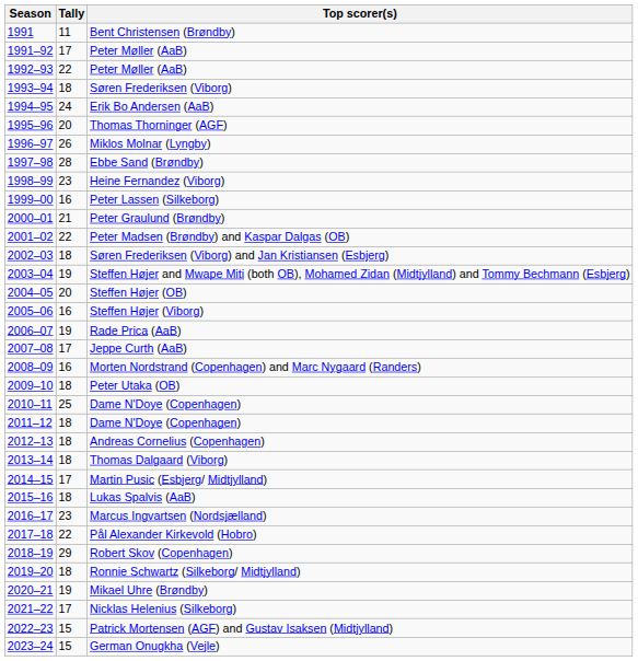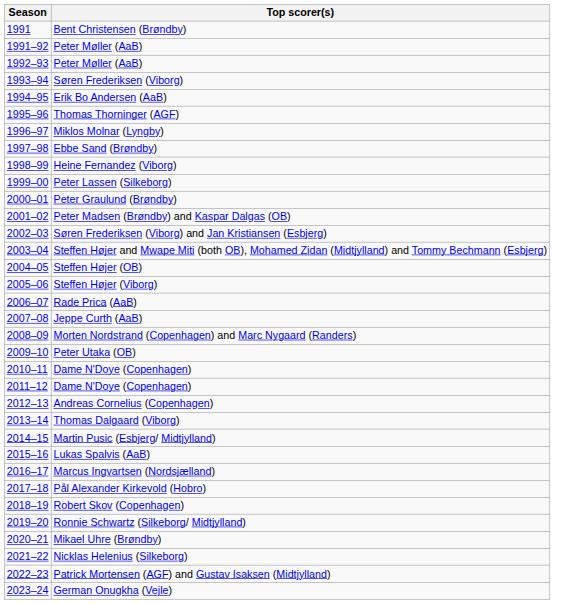 <table class="wikitable">
 <tr>
 <th>Season</th>
-<th>Tally</th>
 <th>Top scorer(s)</th>
 </tr>
 <tr>
 <td><a href='#'>1991</a></td>
-<td>11</td>
 <td><a href='#'>Bent Christensen</a> (<a href='#'>Brøndby</a>)</td>
 </tr>
 <tr>
 <td><a href='#'>1991–92</a></td>
-<td>17</td>
 <td><a href='#'>Peter Møller</a> (<a href='#'>AaB</a>)</td>
 </tr>
 <tr>
 <td><a href='#'>1992–93</a></td>
-<td>22</td>
 <td><a href='#'>Peter Møller</a> (<a href='#'>AaB</a>)</td>
 </tr>
 <tr>
 <td><a href='#'>1993–94</a></td>
-<td>18</td>
 <td><a href='#'>Søren Frederiksen</a> (<a href='#'>Viborg</a>)</td>
 </tr>
 <tr>
 <td><a href='#'>1994–95</a></td>
-<td>24</td>
 <td><a href='#'>Erik Bo Andersen</a> (<a href='#'>AaB</a>)</td>
 </tr>
 <tr>
 <td><a href='#'>1995–96</a></td>
-<td>20</td>
 <td><a href='#'>Thomas Thorninger</a> (<a href='#'>AGF</a>)</td>
 </tr>
 <tr>
 <td><a href='#'>1996–97</a></td>
-<td>26</td>
 <td><a href='#'>Miklos Molnar</a> (<a href='#'>Lyngby</a>)</td>
 </tr>
 <tr>
 <td><a href='#'>1997–98</a></td>
-<td>28</td>
 <td><a href='#'>Ebbe Sand</a> (<a href='#'>Brøndby</a>)</td>
 </tr>
 <tr>
 <td><a href='#'>1998–99</a></td>
-<td>23</td>
 <td><a href='#'>Heine Fernandez</a> (<a href='#'>Viborg</a>)</td>
 </tr>
 <tr>
 <td><a href='#'>1999–00</a></td>
-<td>16</td>
 <td><a href='#'>Peter Lassen</a> (<a href='#'>Silkeborg</a>)</td>
 </tr>
 <tr>
 <td><a href='#'>2000–01</a></td>
-<td>21</td>
 <td><a href='#'>Peter Graulund</a> (<a href='#'>Brøndby</a>)</td>
 </tr>
 <tr>
 <td><a href='#'>2001–02</a></td>
-<td>22</td>
 <td><a href='#'>Peter Madsen</a> (<a href='#'>Brøndby</a>) and <a href='#'>Kaspar Dalgas</a> (<a href='#'>OB</a>)</td>
 </tr>
 <tr>
 <td><a href='#'>2002–03</a></td>
-<td>18</td>
 <td><a href='#'>Søren Frederiksen</a> (<a href='#'>Viborg</a>) and <a href='#'>Jan Kristiansen</a> (<a href='#'>Esbjerg</a>)</td>
 </tr>
 <tr>
 <td><a href='#'>2003–04</a></td>
-<td>19</td>
 <td><a href='#'>Steffen Højer</a> and <a href='#'>Mwape Miti</a> (both <a href='#'>OB</a>), <a href='#'>Mohamed Zidan</a> (<a href='#'>Midtjylland</a>) and <a href='#'>Tommy Bechmann</a> (<a href='#'>Esbjerg</a>)</td>
 </tr>
 <tr>
 <td><a href='#'>2004–05</a></td>
-<td>20</td>
 <td><a href='#'>Steffen Højer</a> (<a href='#'>OB</a>)</td>
 </tr>
 <tr>
 <td><a href='#'>2005–06</a></td>
-<td>16</td>
 <td><a href='#'>Steffen Højer</a> (<a href='#'>Viborg</a>)</td>
 </tr>
 <tr>
 <td><a href='#'>2006–07</a></td>
-<td>19</td>
 <td><a href='#'>Rade Prica</a> (<a href='#'>AaB</a>)</td>
 </tr>
 <tr>
 <td><a href='#'>2007–08</a></td>
-<td>17</td>
 <td><a href='#'>Jeppe Curth</a> (<a href='#'>AaB</a>)</td>
 </tr>
 <tr>
 <td><a href='#'>2008–09</a></td>
-<td>16</td>
 <td><a href='#'>Morten Nordstrand</a> (<a href='#'>Copenhagen</a>) and <a href='#'>Marc Nygaard</a> (<a href='#'>Randers</a>)</td>
 </tr>
 <tr>
 <td><a href='#'>2009–10</a></td>
-<td>18</td>
 <td><a href='#'>Peter Utaka</a> (<a href='#'>OB</a>)</td>
 </tr>
 <tr>
 <td><a href='#'>2010–11</a></td>
-<td>25</td>
 <td><a href='#'>Dame N'Doye</a> (<a href='#'>Copenhagen</a>)</td>
 </tr>
 <tr>
 <td><a href='#'>2011–12</a></td>
-<td>18</td>
 <td><a href='#'>Dame N'Doye</a> (<a href='#'>Copenhagen</a>)</td>
 </tr>
 <tr>
 <td><a href='#'>2012–13</a></td>
-<td>18</td>
 <td><a href='#'>Andreas Cornelius</a> (<a href='#'>Copenhagen</a>)</td>
 </tr>
 <tr>
 <td><a href='#'>2013–14</a></td>
-<td>18</td>
 <td><a href='#'>Thomas Dalgaard</a> (<a href='#'>Viborg</a>)</td>
 </tr>
 <tr>
 <td><a href='#'>2014–15</a></td>
-<td>17</td>
 <td><a href='#'>Martin Pusic</a> (<a href='#'>Esbjerg</a>/ <a href='#'>Midtjylland</a>)</td>
 </tr>
 <tr>
 <td><a href='#'>2015–16</a></td>
-<td>18</td>
 <td><a href='#'>Lukas Spalvis</a> (<a href='#'>AaB</a>)</td>
 </tr>
 <tr>
 <td><a href='#'>2016–17</a></td>
-<td>23</td>
 <td><a href='#'>Marcus Ingvartsen</a> (<a href='#'>Nordsjælland</a>)</td>
 </tr>
 <tr>
 <td><a href='#'>2017–18</a></td>
-<td>22</td>
 <td><a href='#'>Pål Alexander Kirkevold</a> (<a href='#'>Hobro</a>)</td>
 </tr>
 <tr>
 <td><a href='#'>2018–19</a></td>
-<td>29</td>
 <td><a href='#'>Robert Skov</a> (<a href='#'>Copenhagen</a>)</td>
 </tr>
 <tr>
 <td><a href='#'>2019–20</a></td>
-<td>18</td>
 <td><a href='#'>Ronnie Schwartz</a> (<a href='#'>Silkeborg</a>/ <a href='#'>Midtjylland</a>)</td>
 </tr>
 <tr>
 <td><a href='#'>2020–21</a></td>
-<td>19</td>
 <td><a href='#'>Mikael Uhre</a> (<a href='#'>Brøndby</a>)</td>
 </tr>
 <tr>
 <td><a href='#'>2021–22</a></td>
-<td>17</td>
 <td><a href='#'>Nicklas Helenius</a> (<a href='#'>Silkeborg</a>)</td>
 </tr>
 <tr>
 <td><a href='#'>2022–23</a></td>
-<td>15</td>
 <td><a href='#'>Patrick Mortensen</a> (<a href='#'>AGF</a>) and <a href='#'>Gustav Isaksen</a> (<a href='#'>Midtjylland</a>)</td>
 </tr>
 <tr>
 <td><a href='#'>2023–24</a></td>
-<td>15</td>
 <td><a href='#'>German Onugkha</a> (<a href='#'>Vejle</a>)</td>
 </tr>
 </table>
